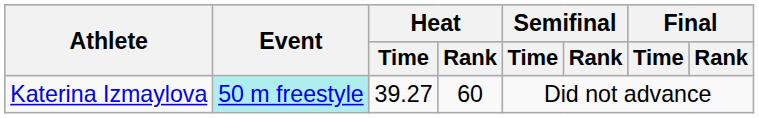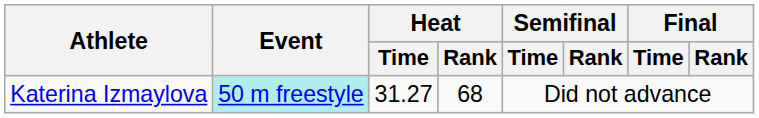 <table class=wikitable style="font-size:90%">
 <tr>
 <th rowspan="2">Athlete</th>
 <th rowspan="2">Event</th>
 <th colspan="2">Heat</th>
 <th colspan="2">Semifinal</th>
 <th colspan="2">Final</th>
 </tr>
 <tr style="font-size:95%">
 <th>Time</th>
 <th>Rank</th>
 <th>Time</th>
 <th>Rank</th>
 <th>Time</th>
 <th>Rank</th>
 </tr>
 <tr align=center>
 <td align=left><a href='#'>Katerina Izmaylova</a></td>
 <td align=left style="background: paleturquoise;"><a href='#'>50 m freestyle</a></td>
-<td>39.27</td>
-<td>60</td>
+<td>31.27</td>
+<td>68</td>
 <td colspan=4>Did not advance</td>
 </tr>
 </table>
